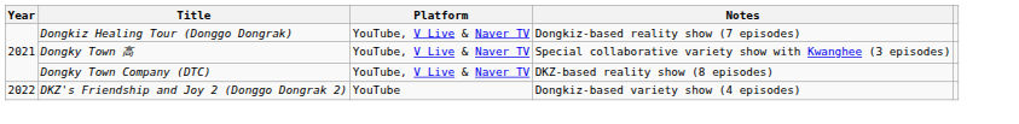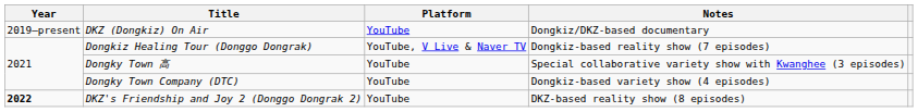 <table class="wikitable plainrowheaders sortable">
 <tr>
 <th>Year</th>
 <th>Title</th>
 <th>Platform</th>
 <th>Notes</th>
 <th></th>
+</tr>
+<tr>
+<td>2019–present</td>
+<td><em>DKZ (Dongkiz) On Air</em></td>
+<td><a href='#'>YouTube</a></td>
+<td>Dongkiz/DKZ-based documentary</td>
+<td></td>
 </tr>
 <tr>
 <td rowspan="3">2021</td>
 <td><em>Dongkiz Healing Tour (Donggo Dongrak)</em></td>
 <td>YouTube, <a href='#'>V Live</a> & <a href='#'>Naver TV</a></td>
 <td>Dongkiz-based reality show (7 episodes)</td>
 <td></td>
 </tr>
 <tr>
 <td><em>Dongky Town 高</em></td>
-<td>YouTube, <a href='#'>V Live</a> & <a href='#'>Naver TV</a></td>
+<td>YouTube</td>
 <td>Special collaborative variety show with <a href='#'>Kwanghee</a> (3 episodes)</td>
 <td></td>
 </tr>
 <tr>
 <td><em>Dongky Town Company (DTC)</em></td>
-<td>YouTube, <a href='#'>V Live</a> & <a href='#'>Naver TV</a></td>
-<td>DKZ-based reality show (8 episodes)</td>
-<td></td>
-</tr>
-<tr>
-<td>2022</td>
-<td><em>DKZ's Friendship and Joy 2 (Donggo Dongrak 2)</em></td>
 <td>YouTube</td>
 <td>Dongkiz-based variety show (4 episodes)</td>
 <td></td>
 </tr>
+<tr>
+<td><strong>2022</strong></td>
+<td><em>DKZ's Friendship and Joy 2 (Donggo Dongrak 2)</em></td>
+<td>YouTube</td>
+<td>DKZ-based reality show (8 episodes)</td>
+<td></td>
+</tr>
 </table>
